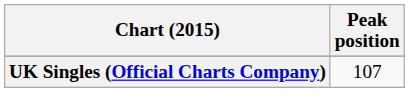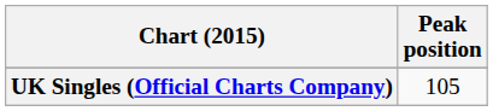 <table class="wikitable sortable plainrowheaders" style="text-align:center">
 <tr>
 <th>Chart (2015)</th>
 <th>Peak<br>position</th>
 </tr>
 <tr>
 </tr>
 <tr>
 </tr>
 <tr>
 <th scope=row>UK Singles (<a href='#'>Official Charts Company</a>)</th>
-<td>107</td>
+<td>105</td>
 </tr>
 <tr>
 </tr>
 </table>
